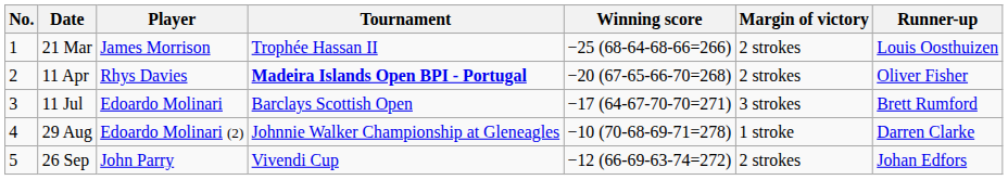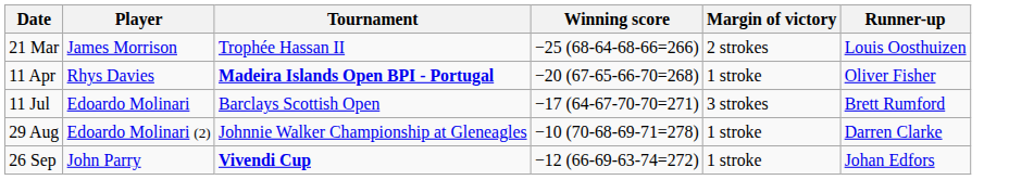 <table class="wikitable" style="font-size:95%;">
 <tr>
-<th>No.</th>
 <th>Date</th>
 <th>Player</th>
 <th>Tournament</th>
 <th>Winning score</th>
 <th>Margin of victory</th>
 <th>Runner-up</th>
 </tr>
 <tr>
-<td>1</td>
 <td>21 Mar</td>
 <td> <a href='#'>James Morrison</a></td>
 <td><a href='#'>Trophée Hassan II</a></td>
 <td>−25 (68-64-68-66=266)</td>
 <td>2 strokes</td>
 <td> <a href='#'>Louis Oosthuizen</a></td>
 </tr>
 <tr>
-<td>2</td>
 <td>11 Apr</td>
 <td> <a href='#'>Rhys Davies</a></td>
 <td><strong><a href='#'>Madeira Islands Open BPI - Portugal</a></strong></td>
 <td>−20 (67-65-66-70=268)</td>
-<td>2 strokes</td>
+<td>1 stroke</td>
 <td> <a href='#'>Oliver Fisher</a></td>
 </tr>
 <tr>
-<td>3</td>
 <td>11 Jul</td>
 <td> <a href='#'>Edoardo Molinari</a></td>
 <td><a href='#'>Barclays Scottish Open</a></td>
 <td>−17 (64-67-70-70=271)</td>
 <td>3 strokes</td>
 <td> <a href='#'>Brett Rumford</a></td>
 </tr>
 <tr>
-<td>4</td>
 <td>29 Aug</td>
 <td> <a href='#'>Edoardo Molinari</a> <small>(2)</small></td>
 <td><a href='#'>Johnnie Walker Championship at Gleneagles</a></td>
 <td>−10 (70-68-69-71=278)</td>
 <td>1 stroke</td>
 <td> <a href='#'>Darren Clarke</a></td>
 </tr>
 <tr>
-<td>5</td>
 <td>26 Sep</td>
 <td> <a href='#'>John Parry</a></td>
-<td><a href='#'>Vivendi Cup</a></td>
+<td><strong><a href='#'>Vivendi Cup</a></strong></td>
 <td>−12 (66-69-63-74=272)</td>
-<td>2 strokes</td>
+<td>1 stroke</td>
 <td> <a href='#'>Johan Edfors</a></td>
 </tr>
 </table>
